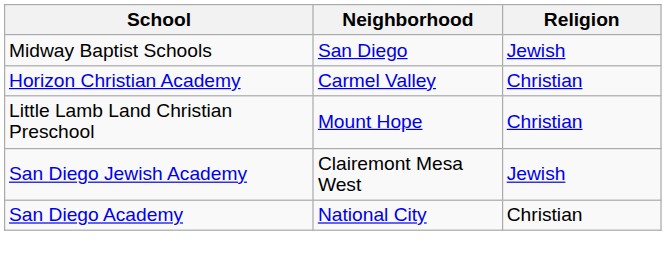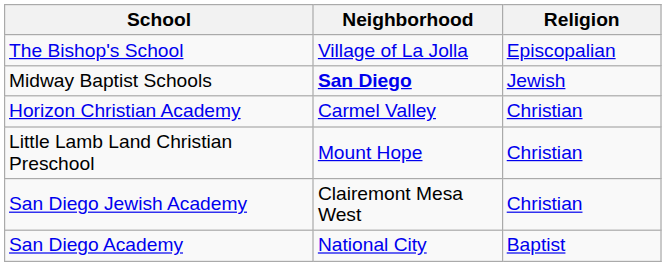 <table class="wikitable">
 <tr>
 <th width="250">School</th>
 <th width="150">Neighborhood</th>
 <th width="125">Religion</th>
 </tr>
 <tr>
+<td><a href='#'>The Bishop's School</a></td>
+<td><a href='#'>Village of La Jolla</a></td>
+<td><a href='#'>Episcopalian</a></td>
+</tr>
+<tr>
 <td>Midway Baptist Schools</td>
-<td><a href='#'>San Diego</a></td>
+<td><strong><a href='#'>San Diego</a></strong></td>
 <td><a href='#'>Jewish</a></td>
 </tr>
 <tr>
 <td><a href='#'>Horizon Christian Academy</a></td>
 <td><a href='#'>Carmel Valley</a></td>
 <td><a href='#'>Christian</a></td>
 </tr>
 <tr>
 <td>Little Lamb Land Christian Preschool</td>
 <td><a href='#'>Mount Hope</a></td>
 <td><a href='#'>Christian</a></td>
 </tr>
 <tr>
 <td><a href='#'>San Diego Jewish Academy</a></td>
 <td>Clairemont Mesa West</td>
-<td><a href='#'>Jewish</a></td>
+<td><a href='#'>Christian</a></td>
 </tr>
 <tr>
 <td><a href='#'>San Diego Academy</a></td>
 <td><a href='#'>National City</a></td>
-<td>Christian</td>
+<td><a href='#'>Baptist</a></td>
 </tr>
 </table>
